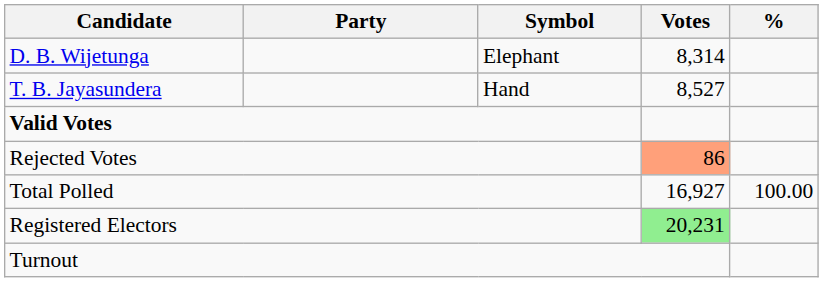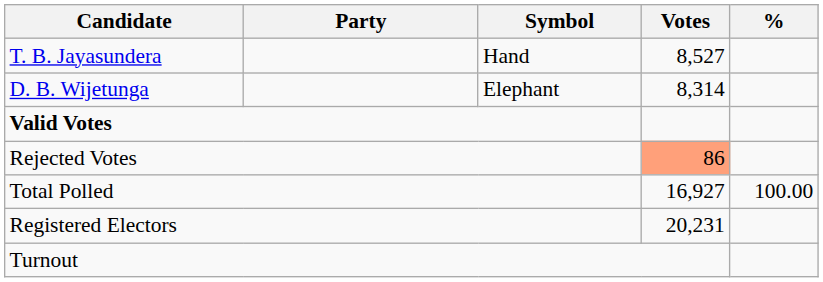 <table class="wikitable" border="1" style="text-align:right;">
 <tr>
 <th align=left width="180">Candidate</th>
 <th align=left width="180">Party</th>
 <th align=left width="120">Symbol</th>
 <th align=left width="60">Votes</th>
 <th align=left width="60">%</th>
 </tr>
 <tr>
+<td align=left><a href='#'>T. B. Jayasundera</a></td>
+<td align=left></td>
+<td align=left>Hand</td>
+<td align=right>8,527</td>
+<td align=right></td>
+</tr>
+<tr>
 <td align=left><a href='#'>D. B. Wijetunga</a></td>
 <td align=left></td>
 <td align=left>Elephant</td>
 <td align=right>8,314</td>
-<td align=right></td>
-</tr>
-<tr>
-<td align=left><a href='#'>T. B. Jayasundera</a></td>
-<td align=left></td>
-<td align=left>Hand</td>
-<td align=right>8,527</td>
 <td align=right></td>
 </tr>
 <tr>
 <td align=left colspan=3><strong>Valid Votes</strong></td>
 <td align=right><strong> </strong></td>
 <td align=right><strong> </strong></td>
 </tr>
 <tr>
 <td align=left colspan=3>Rejected Votes</td>
 <td align=right style="background: lightsalmon;">86</td>
 <td align=right></td>
 </tr>
 <tr>
 <td align=left colspan=3>Total Polled</td>
 <td align=right>16,927</td>
 <td align=right>100.00</td>
 </tr>
 <tr>
 <td align=left colspan=3>Registered Electors</td>
-<td align=right style="background: lightgreen;">20,231</td>
+<td align=right>20,231</td>
 <td></td>
 </tr>
 <tr>
 <td align=left colspan=4>Turnout</td>
 <td align=right></td>
 </tr>
 </table>
